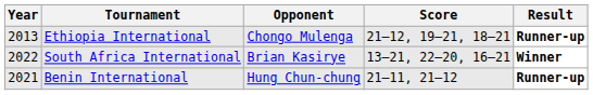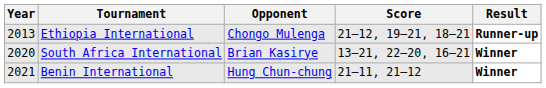 <table class="sortable wikitable" style="font-size: 90%;">
 <tr>
 <th>Year</th>
 <th>Tournament</th>
 <th>Opponent</th>
 <th>Score</th>
 <th>Result</th>
 </tr>
 <tr style="background:#E9E9E9">
 <td align="center">2013</td>
 <td align="left"><a href='#'>Ethiopia International</a></td>
 <td align="left"> <a href='#'>Chongo Mulenga</a></td>
 <td align="left">21–12, 19–21, 18–21</td>
 <td style="text-align:left; background:white"> <strong>Runner-up</strong></td>
 </tr>
 <tr style="background:#E9E9E9">
-<td align="center">2022</td>
+<td align="center">2020</td>
 <td align="left"><a href='#'>South Africa International</a></td>
 <td align="left"> <a href='#'>Brian Kasirye</a></td>
 <td align="left">13–21, 22–20, 16–21</td>
 <td style="text-align:left; background:white"> <strong>Winner</strong></td>
 </tr>
 <tr style="background:#E9E9E9">
 <td align="center">2021</td>
 <td align="left"><a href='#'>Benin International</a></td>
 <td align="left"> <a href='#'>Hung Chun-chung</a></td>
 <td align="left">21–11, 21–12</td>
-<td style="text-align:left; background:white"> <strong>Runner-up</strong></td>
+<td style="text-align:left; background:white"> <strong>Winner</strong></td>
 </tr>
 </table>
